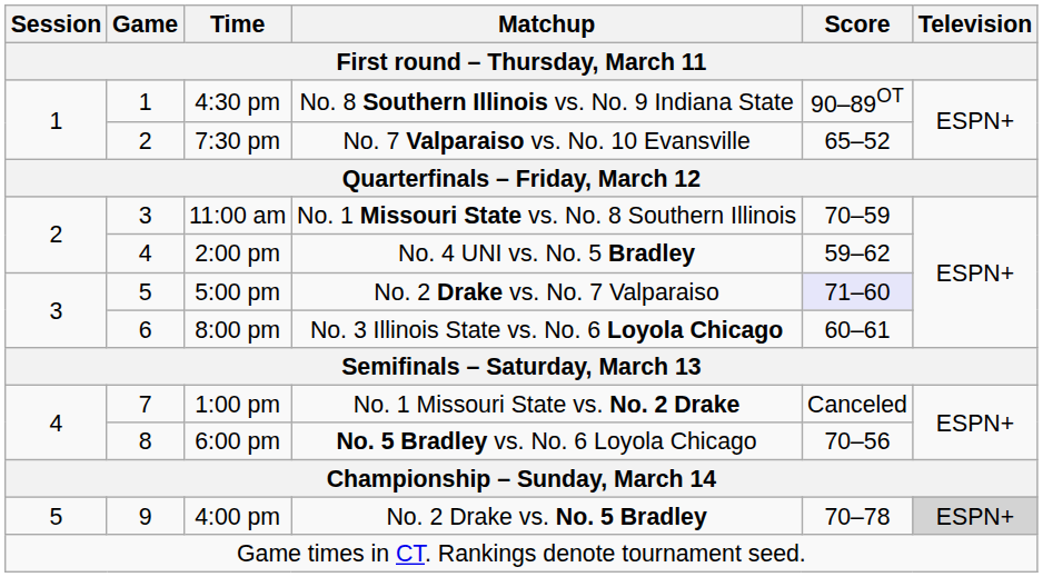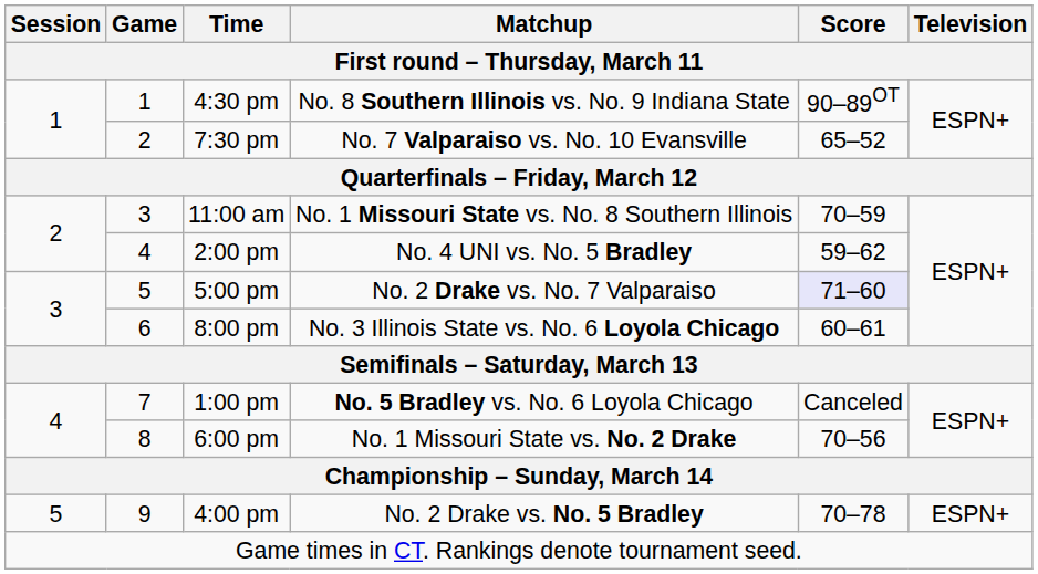 <table class="wikitable" style="font-size: 95% ; text-align:center">
 <tr>
 <th>Session</th>
 <th>Game</th>
 <th>Time</th>
 <th>Matchup</th>
 <th>Score</th>
 <th>Television</th>
 </tr>
 <tr>
 <th colspan=6>First round – Thursday, March 11</th>
 </tr>
 <tr>
 <td rowspan=2>1</td>
 <td>1</td>
 <td>4:30 pm</td>
 <td>No. 8 <strong>Southern Illinois</strong> vs. No. 9 Indiana State</td>
 <td>90–89<sup>OT</sup></td>
 <td rowspan=2>ESPN+</td>
 </tr>
 <tr>
 <td>2</td>
 <td>7:30 pm</td>
 <td>No. 7 <strong>Valparaiso</strong> vs. No. 10 Evansville</td>
 <td>65–52</td>
 </tr>
 <tr>
 <th colspan=6>Quarterfinals – Friday, March 12</th>
 </tr>
 <tr>
 <td rowspan=2>2</td>
 <td>3</td>
 <td>11:00 am</td>
 <td>No. 1 <strong>Missouri State</strong> vs. No. 8 Southern Illinois</td>
 <td>70–59</td>
 <td rowspan=4>ESPN+</td>
 </tr>
 <tr>
 <td>4</td>
 <td>2:00 pm</td>
 <td>No. 4 UNI vs. No. 5 <strong>Bradley</strong></td>
 <td>59–62</td>
 </tr>
 <tr>
 <td rowspan=2>3</td>
 <td>5</td>
 <td>5:00 pm</td>
 <td>No. 2 <strong>Drake</strong> vs. No. 7 Valparaiso</td>
 <td style="background: lavender;">71–60</td>
 </tr>
 <tr>
 <td>6</td>
 <td>8:00 pm</td>
 <td>No. 3 Illinois State vs. No. 6 <strong>Loyola Chicago</strong></td>
 <td>60–61</td>
 </tr>
 <tr>
 <th colspan=6>Semifinals – Saturday, March 13</th>
 </tr>
 <tr>
 <td rowspan=2>4</td>
 <td>7</td>
 <td>1:00 pm</td>
-<td>No. 1 Missouri State vs. <strong>No. 2 Drake</strong></td>
+<td><strong>No. 5 Bradley</strong> vs. No. 6 Loyola Chicago</td>
 <td>Canceled</td>
 <td rowspan=2>ESPN+</td>
 </tr>
 <tr>
 <td>8</td>
 <td>6:00 pm</td>
-<td><strong>No. 5 Bradley</strong> vs. No. 6 Loyola Chicago</td>
+<td>No. 1 Missouri State vs. <strong>No. 2 Drake</strong></td>
 <td>70–56</td>
 </tr>
 <tr>
 <th colspan=6>Championship – Sunday, March 14</th>
 </tr>
 <tr>
 <td>5</td>
 <td>9</td>
 <td>4:00 pm</td>
 <td>No. 2 Drake vs. <strong>No. 5 Bradley</strong></td>
 <td>70–78</td>
-<td style="background: lightgrey;">ESPN+</td>
+<td>ESPN+</td>
 </tr>
 <tr>
 <td colspan=6>Game times in <a href='#'>CT</a>. Rankings denote tournament seed.</td>
 </tr>
 </table>
